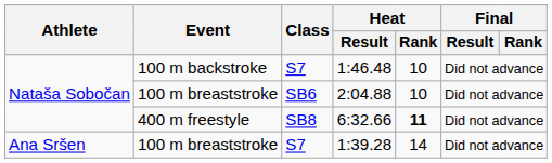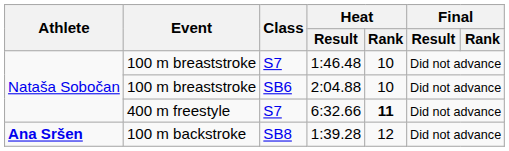 <table class="wikitable" style="font-size:90%">
 <tr>
 <th rowspan="2">Athlete</th>
 <th rowspan="2">Event</th>
 <th rowspan="2">Class</th>
 <th colspan="2">Heat</th>
 <th colspan="2">Final</th>
 </tr>
 <tr style="font-size:95%">
 <th>Result</th>
 <th>Rank</th>
 <th>Result</th>
 <th>Rank</th>
 </tr>
 <tr>
 <td rowspan="3"><a href='#'>Nataša Sobočan</a></td>
-<td>100 m backstroke</td>
+<td>100 m breaststroke</td>
 <td><a href='#'>S7</a></td>
 <td align=center>1:46.48</td>
 <td align=center>10</td>
 <td colspan=2 align=center><small>Did not advance</small></td>
 </tr>
 <tr>
 <td>100 m breaststroke</td>
 <td><a href='#'>SB6</a></td>
 <td align=center>2:04.88</td>
 <td align=center>10</td>
 <td colspan=2 align=center><small>Did not advance</small></td>
 </tr>
 <tr>
 <td>400 m freestyle</td>
-<td><a href='#'>SB8</a></td>
+<td><a href='#'>S7</a></td>
 <td align=center>6:32.66</td>
 <td align=center><strong>11</strong></td>
 <td colspan=2 align=center><small>Did not advance</small></td>
 </tr>
 <tr>
-<td><a href='#'>Ana Sršen</a></td>
-<td>100 m breaststroke</td>
-<td><a href='#'>S7</a></td>
+<td><strong><a href='#'>Ana Sršen</a></strong></td>
+<td>100 m backstroke</td>
+<td><a href='#'>SB8</a></td>
 <td align=center>1:39.28</td>
-<td align=center>14</td>
+<td align=center>12</td>
 <td colspan=2 align=center><small>Did not advance</small></td>
 </tr>
 </table>
